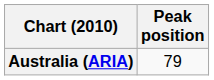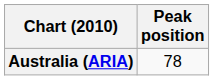 <table class="wikitable plainrowheaders" style="text-align:center">
 <tr>
 <th scope="col">Chart (2010)</th>
 <th scope="col">Peak<br>position</th>
 </tr>
 <tr>
 <th scope="row">Australia (<a href='#'>ARIA</a>)</th>
-<td>79</td>
+<td>78</td>
 </tr>
 </table>
